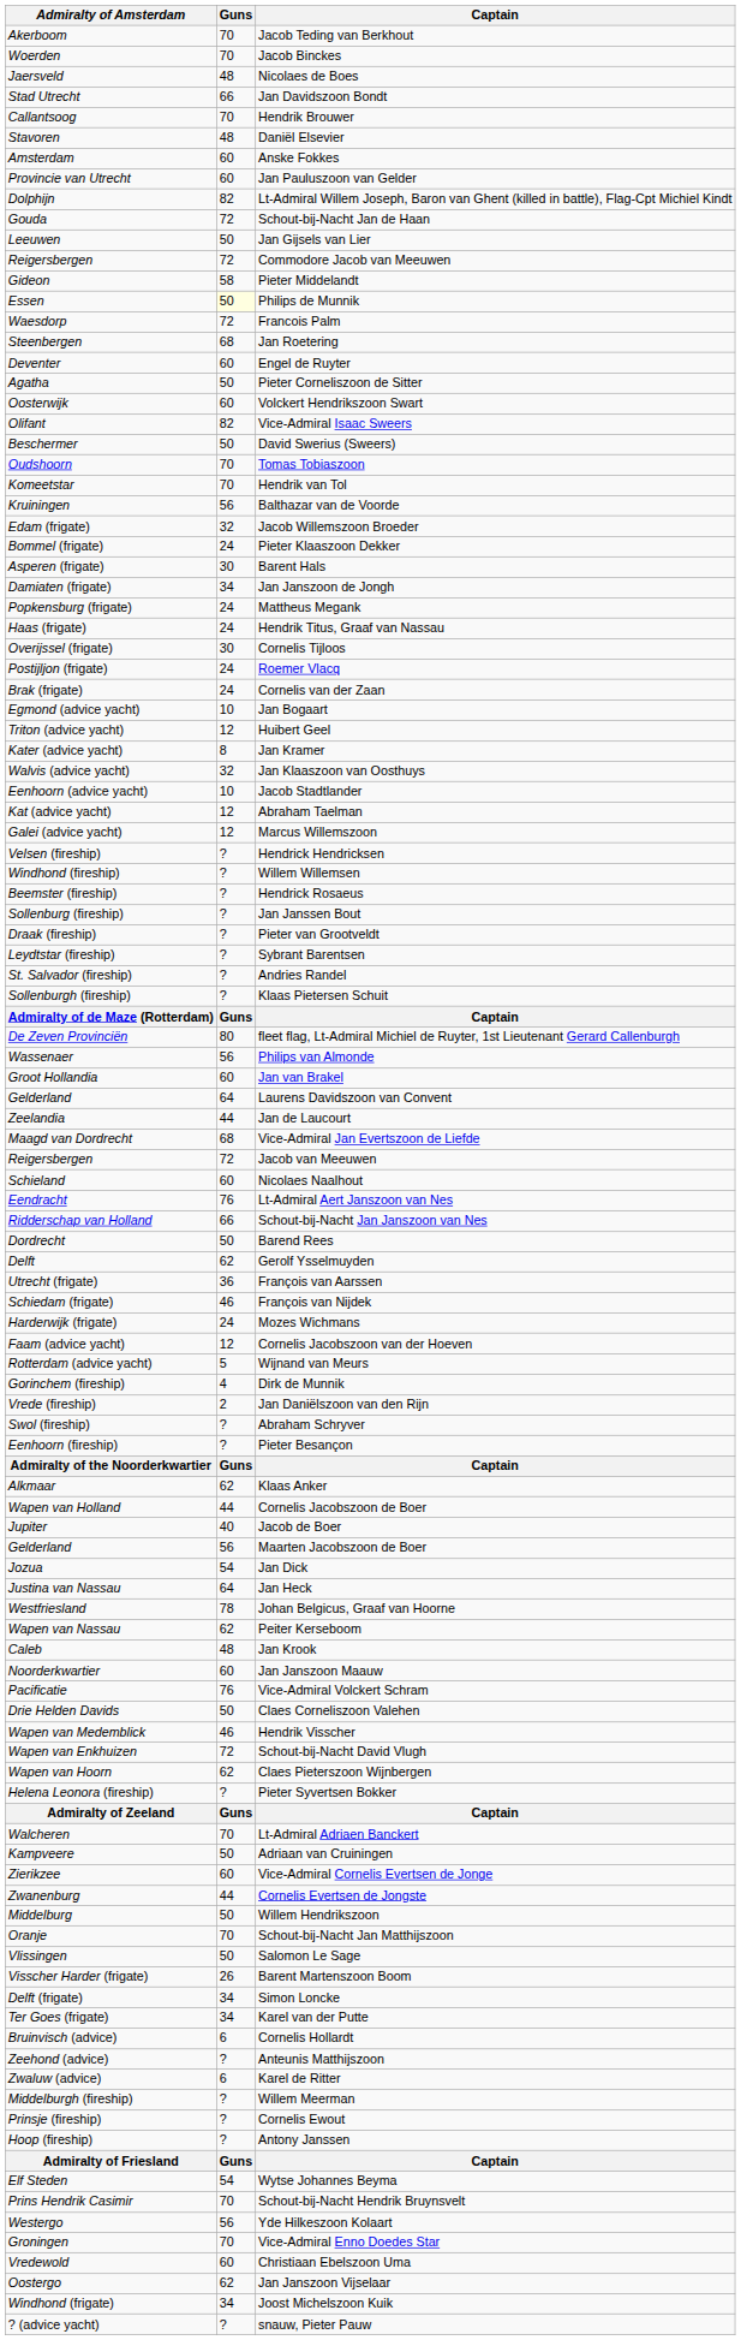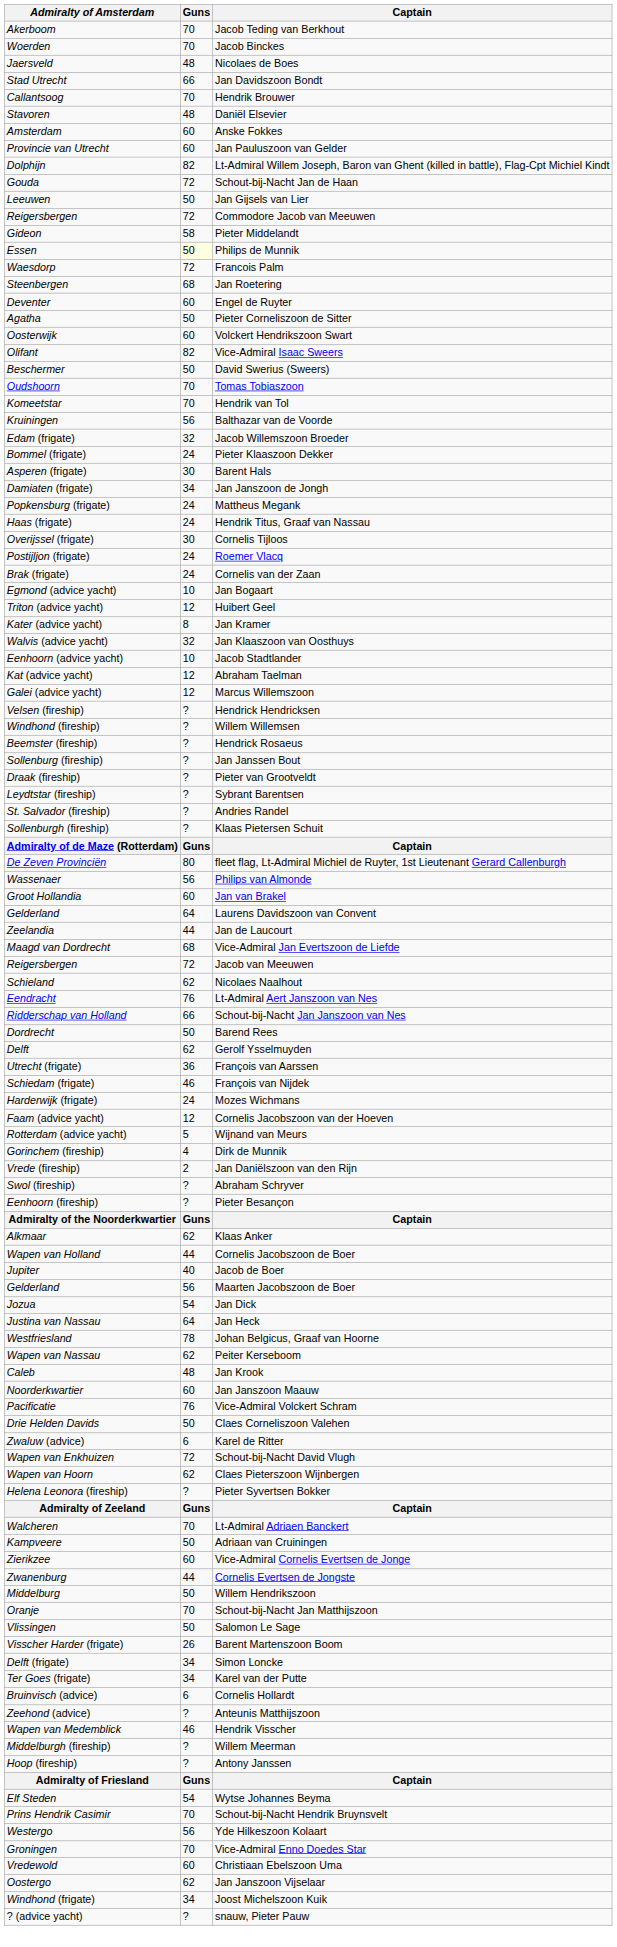 <table class="wikitable">
 <tr>
 <th><em>Admiralty of Amsterdam</em></th>
 <th>Guns</th>
 <th>Captain</th>
 </tr>
 <tr>
 <td><em>Akerboom</em></td>
 <td>70</td>
 <td>Jacob Teding van Berkhout</td>
 </tr>
 <tr>
 <td><em>Woerden</em></td>
 <td>70</td>
 <td>Jacob Binckes</td>
 </tr>
 <tr>
 <td><em>Jaersveld</em></td>
 <td>48</td>
 <td>Nicolaes de Boes</td>
 </tr>
 <tr>
 <td><em>Stad Utrecht</em></td>
 <td>66</td>
 <td>Jan Davidszoon Bondt</td>
 </tr>
 <tr>
 <td><em>Callantsoog</em></td>
 <td>70</td>
 <td>Hendrik Brouwer</td>
 </tr>
 <tr>
 <td><em>Stavoren</em></td>
 <td>48</td>
 <td>Daniël Elsevier</td>
 </tr>
 <tr>
 <td><em>Amsterdam</em></td>
 <td>60</td>
 <td>Anske Fokkes</td>
 </tr>
 <tr>
 <td><em>Provincie van Utrecht</em></td>
 <td>60</td>
 <td>Jan Pauluszoon van Gelder</td>
 </tr>
 <tr>
 <td><em>Dolphijn</em></td>
 <td>82</td>
 <td>Lt-Admiral Willem Joseph, Baron van Ghent (killed in battle), Flag-Cpt Michiel Kindt</td>
 </tr>
 <tr>
 <td><em>Gouda</em></td>
 <td>72</td>
 <td>Schout-bij-Nacht Jan de Haan</td>
 </tr>
 <tr>
 <td><em>Leeuwen</em></td>
 <td>50</td>
 <td>Jan Gijsels van Lier</td>
 </tr>
 <tr>
 <td><em>Reigersbergen</em></td>
 <td>72</td>
 <td>Commodore Jacob van Meeuwen</td>
 </tr>
 <tr>
 <td><em>Gideon</em></td>
 <td>58</td>
 <td>Pieter Middelandt</td>
 </tr>
 <tr>
 <td><em>Essen</em></td>
 <td style="background: lightyellow;">50</td>
 <td>Philips de Munnik</td>
 </tr>
 <tr>
 <td><em>Waesdorp</em></td>
 <td>72</td>
 <td>Francois Palm</td>
 </tr>
 <tr>
 <td><em>Steenbergen</em></td>
 <td>68</td>
 <td>Jan Roetering</td>
 </tr>
 <tr>
 <td><em>Deventer</em></td>
 <td>60</td>
 <td>Engel de Ruyter</td>
 </tr>
 <tr>
 <td><em>Agatha</em></td>
 <td>50</td>
 <td>Pieter Corneliszoon de Sitter</td>
 </tr>
 <tr>
 <td><em>Oosterwijk</em></td>
 <td>60</td>
 <td>Volckert Hendrikszoon Swart</td>
 </tr>
 <tr>
 <td><em>Olifant</em></td>
 <td>82</td>
 <td>Vice-Admiral <a href='#'>Isaac Sweers</a></td>
 </tr>
 <tr>
 <td><em>Beschermer</em></td>
 <td>50</td>
 <td>David Swerius (Sweers)</td>
 </tr>
 <tr>
 <td><a href='#'><em>Oudshoorn</em></a></td>
 <td>70</td>
 <td><a href='#'>Tomas Tobiaszoon</a></td>
 </tr>
 <tr>
 <td><em>Komeetstar</em></td>
 <td>70</td>
 <td>Hendrik van Tol</td>
 </tr>
 <tr>
 <td><em>Kruiningen</em></td>
 <td>56</td>
 <td>Balthazar van de Voorde</td>
 </tr>
 <tr>
 <td><em>Edam</em> (frigate)</td>
 <td>32</td>
 <td>Jacob Willemszoon Broeder</td>
 </tr>
 <tr>
 <td><em>Bommel</em> (frigate)</td>
 <td>24</td>
 <td>Pieter Klaaszoon Dekker</td>
 </tr>
 <tr>
 <td><em>Asperen</em> (frigate)</td>
 <td>30</td>
 <td>Barent Hals</td>
 </tr>
 <tr>
 <td><em>Damiaten</em> (frigate)</td>
 <td>34</td>
 <td>Jan Janszoon de Jongh</td>
 </tr>
 <tr>
 <td><em>Popkensburg</em> (frigate)</td>
 <td>24</td>
 <td>Mattheus Megank</td>
 </tr>
 <tr>
 <td><em>Haas</em> (frigate)</td>
 <td>24</td>
 <td>Hendrik Titus, Graaf van Nassau</td>
 </tr>
 <tr>
 <td><em>Overijssel</em> (frigate)</td>
 <td>30</td>
 <td>Cornelis Tijloos</td>
 </tr>
 <tr>
 <td><em>Postijljon</em> (frigate)</td>
 <td>24</td>
 <td><a href='#'>Roemer Vlacq</a></td>
 </tr>
 <tr>
 <td><em>Brak</em> (frigate)</td>
 <td>24</td>
 <td>Cornelis van der Zaan</td>
 </tr>
 <tr>
 <td><em>Egmond</em> (advice yacht)</td>
 <td>10</td>
 <td>Jan Bogaart</td>
 </tr>
 <tr>
 <td><em>Triton</em> (advice yacht)</td>
 <td>12</td>
 <td>Huibert Geel</td>
 </tr>
 <tr>
 <td><em>Kater</em> (advice yacht)</td>
 <td>8</td>
 <td>Jan Kramer</td>
 </tr>
 <tr>
 <td><em>Walvis</em> (advice yacht)</td>
 <td>32</td>
 <td>Jan Klaaszoon van Oosthuys</td>
 </tr>
 <tr>
 <td><em>Eenhoorn</em> (advice yacht)</td>
 <td>10</td>
 <td>Jacob Stadtlander</td>
 </tr>
 <tr>
 <td><em>Kat</em> (advice yacht)</td>
 <td>12</td>
 <td>Abraham Taelman</td>
 </tr>
 <tr>
 <td><em>Galei</em> (advice yacht)</td>
 <td>12</td>
 <td>Marcus Willemszoon</td>
 </tr>
 <tr>
 <td><em>Velsen</em> (fireship)</td>
 <td>?</td>
 <td>Hendrick Hendricksen</td>
 </tr>
 <tr>
 <td><em>Windhond</em> (fireship)</td>
 <td>?</td>
 <td>Willem Willemsen</td>
 </tr>
 <tr>
 <td><em>Beemster</em> (fireship)</td>
 <td>?</td>
 <td>Hendrick Rosaeus</td>
 </tr>
 <tr>
 <td><em>Sollenburg</em> (fireship)</td>
 <td>?</td>
 <td>Jan Janssen Bout</td>
 </tr>
 <tr>
 <td><em>Draak</em> (fireship)</td>
 <td>?</td>
 <td>Pieter van Grootveldt</td>
 </tr>
 <tr>
 <td><em>Leydtstar</em> (fireship)</td>
 <td>?</td>
 <td>Sybrant Barentsen</td>
 </tr>
 <tr>
 <td><em>St. Salvador</em> (fireship)</td>
 <td>?</td>
 <td>Andries Randel</td>
 </tr>
 <tr>
 <td><em>Sollenburgh</em> (fireship)</td>
 <td>?</td>
 <td>Klaas Pietersen Schuit</td>
 </tr>
 <tr>
 <th><a href='#'>Admiralty of de Maze</a> (Rotterdam)</th>
 <th>Guns</th>
 <th>Captain</th>
 </tr>
 <tr>
 <td><em><a href='#'>De Zeven Provinciën</a></em></td>
 <td>80</td>
 <td>fleet flag, Lt-Admiral Michiel de Ruyter, 1st Lieutenant <a href='#'>Gerard Callenburgh</a></td>
 </tr>
 <tr>
 <td><em>Wassenaer</em></td>
 <td>56</td>
 <td><a href='#'>Philips van Almonde</a></td>
 </tr>
 <tr>
 <td><em>Groot Hollandia</em></td>
 <td>60</td>
 <td><a href='#'>Jan van Brakel</a></td>
 </tr>
 <tr>
 <td><em>Gelderland</em></td>
 <td>64</td>
 <td>Laurens Davidszoon van Convent</td>
 </tr>
 <tr>
 <td><em>Zeelandia</em></td>
 <td>44</td>
 <td>Jan de Laucourt</td>
 </tr>
 <tr>
 <td><em>Maagd van Dordrecht</em></td>
 <td>68</td>
 <td>Vice-Admiral <a href='#'>Jan Evertszoon de Liefde</a></td>
 </tr>
 <tr>
 <td><em>Reigersbergen</em></td>
 <td>72</td>
 <td>Jacob van Meeuwen</td>
 </tr>
 <tr>
 <td><em>Schieland</em></td>
-<td>60</td>
+<td>62</td>
 <td>Nicolaes Naalhout</td>
 </tr>
 <tr>
 <td><em><a href='#'>Eendracht</a></em></td>
 <td>76</td>
 <td>Lt-Admiral <a href='#'>Aert Janszoon van Nes</a></td>
 </tr>
 <tr>
 <td><em><a href='#'>Ridderschap van Holland</a></em></td>
 <td>66</td>
 <td>Schout-bij-Nacht <a href='#'>Jan Janszoon van Nes</a></td>
 </tr>
 <tr>
 <td><em>Dordrecht</em></td>
 <td>50</td>
 <td>Barend Rees</td>
 </tr>
 <tr>
 <td><em>Delft</em></td>
 <td>62</td>
 <td>Gerolf Ysselmuyden</td>
 </tr>
 <tr>
 <td><em>Utrecht</em> (frigate)</td>
 <td>36</td>
 <td>François van Aarssen</td>
 </tr>
 <tr>
 <td><em>Schiedam</em> (frigate)</td>
 <td>46</td>
 <td>François van Nijdek</td>
 </tr>
 <tr>
 <td><em>Harderwijk</em> (frigate)</td>
 <td>24</td>
 <td>Mozes Wichmans</td>
 </tr>
 <tr>
 <td><em>Faam</em> (advice yacht)</td>
 <td>12</td>
 <td>Cornelis Jacobszoon van der Hoeven</td>
 </tr>
 <tr>
 <td><em>Rotterdam</em> (advice yacht)</td>
 <td>5</td>
 <td>Wijnand van Meurs</td>
 </tr>
 <tr>
 <td><em>Gorinchem</em> (fireship)</td>
 <td>4</td>
 <td>Dirk de Munnik</td>
 </tr>
 <tr>
 <td><em>Vrede</em> (fireship)</td>
 <td>2</td>
 <td>Jan Daniëlszoon van den Rijn</td>
 </tr>
 <tr>
 <td><em>Swol</em> (fireship)</td>
 <td>?</td>
 <td>Abraham Schryver</td>
 </tr>
 <tr>
 <td><em>Eenhoorn</em> (fireship)</td>
 <td>?</td>
 <td>Pieter Besançon</td>
 </tr>
 <tr>
 <th>Admiralty of the Noorderkwartier</th>
 <th>Guns</th>
 <th>Captain</th>
 </tr>
 <tr>
 <td><em>Alkmaar</em></td>
 <td>62</td>
 <td>Klaas Anker</td>
 </tr>
 <tr>
 <td><em>Wapen van Holland</em></td>
 <td>44</td>
 <td>Cornelis Jacobszoon de Boer</td>
 </tr>
 <tr>
 <td><em>Jupiter</em></td>
 <td>40</td>
 <td>Jacob de Boer</td>
 </tr>
 <tr>
 <td><em>Gelderland</em></td>
 <td>56</td>
 <td>Maarten Jacobszoon de Boer</td>
 </tr>
 <tr>
 <td><em>Jozua</em></td>
 <td>54</td>
 <td>Jan Dick</td>
 </tr>
 <tr>
 <td><em>Justina van Nassau</em></td>
 <td>64</td>
 <td>Jan Heck</td>
 </tr>
 <tr>
 <td><em>Westfriesland</em></td>
 <td>78</td>
 <td>Johan Belgicus, Graaf van Hoorne</td>
 </tr>
 <tr>
 <td><em>Wapen van Nassau</em></td>
 <td>62</td>
 <td>Peiter Kerseboom</td>
 </tr>
 <tr>
 <td><em>Caleb</em></td>
 <td>48</td>
 <td>Jan Krook</td>
 </tr>
 <tr>
 <td><em>Noorderkwartier</em></td>
 <td>60</td>
 <td>Jan Janszoon Maauw</td>
 </tr>
 <tr>
 <td><em>Pacificatie</em></td>
 <td>76</td>
 <td>Vice-Admiral Volckert Schram</td>
 </tr>
 <tr>
 <td><em>Drie Helden Davids</em></td>
 <td>50</td>
 <td>Claes Corneliszoon Valehen</td>
 </tr>
 <tr>
-<td><em>Wapen van Medemblick</em></td>
-<td>46</td>
-<td>Hendrik Visscher</td>
+<td><em>Zwaluw</em> (advice)</td>
+<td>6</td>
+<td>Karel de Ritter</td>
 </tr>
 <tr>
 <td><em>Wapen van Enkhuizen</em></td>
 <td>72</td>
 <td>Schout-bij-Nacht David Vlugh</td>
 </tr>
 <tr>
 <td><em>Wapen van Hoorn</em></td>
 <td>62</td>
 <td>Claes Pieterszoon Wijnbergen</td>
 </tr>
 <tr>
 <td><em>Helena Leonora</em> (fireship)</td>
 <td>?</td>
 <td>Pieter Syvertsen Bokker</td>
 </tr>
 <tr>
 <th>Admiralty of Zeeland</th>
 <th>Guns</th>
 <th>Captain</th>
 </tr>
 <tr>
 <td><em>Walcheren</em></td>
 <td>70</td>
 <td>Lt-Admiral <a href='#'>Adriaen Banckert</a></td>
 </tr>
 <tr>
 <td><em>Kampveere</em></td>
 <td>50</td>
 <td>Adriaan van Cruiningen</td>
 </tr>
 <tr>
 <td><em>Zierikzee</em></td>
 <td>60</td>
 <td>Vice-Admiral <a href='#'>Cornelis Evertsen de Jonge</a></td>
 </tr>
 <tr>
 <td><em>Zwanenburg</em></td>
 <td>44</td>
 <td><a href='#'>Cornelis Evertsen de Jongste</a></td>
 </tr>
 <tr>
 <td><em>Middelburg</em></td>
 <td>50</td>
 <td>Willem Hendrikszoon</td>
 </tr>
 <tr>
 <td><em>Oranje</em></td>
 <td>70</td>
 <td>Schout-bij-Nacht Jan Matthijszoon</td>
 </tr>
 <tr>
 <td><em>Vlissingen</em></td>
 <td>50</td>
 <td>Salomon Le Sage</td>
 </tr>
 <tr>
 <td><em>Visscher Harder</em> (frigate)</td>
 <td>26</td>
 <td>Barent Martenszoon Boom</td>
 </tr>
 <tr>
 <td><em>Delft</em> (frigate)</td>
 <td>34</td>
 <td>Simon Loncke</td>
 </tr>
 <tr>
 <td><em>Ter Goes</em> (frigate)</td>
 <td>34</td>
 <td>Karel van der Putte</td>
 </tr>
 <tr>
 <td><em>Bruinvisch</em> (advice)</td>
 <td>6</td>
 <td>Cornelis Hollardt</td>
 </tr>
 <tr>
 <td><em>Zeehond</em> (advice)</td>
 <td>?</td>
 <td>Anteunis Matthijszoon</td>
 </tr>
 <tr>
-<td><em>Zwaluw</em> (advice)</td>
-<td>6</td>
-<td>Karel de Ritter</td>
+<td><em>Wapen van Medemblick</em></td>
+<td>46</td>
+<td>Hendrik Visscher</td>
 </tr>
 <tr>
 <td><em>Middelburgh</em> (fireship)</td>
 <td>?</td>
 <td>Willem Meerman</td>
-</tr>
-<tr>
-<td><em>Prinsje</em> (fireship)</td>
-<td>?</td>
-<td>Cornelis Ewout</td>
 </tr>
 <tr>
 <td><em>Hoop</em> (fireship)</td>
 <td>?</td>
 <td>Antony Janssen</td>
 </tr>
 <tr>
 <th>Admiralty of Friesland</th>
 <th>Guns</th>
 <th>Captain</th>
 </tr>
 <tr>
 <td><em>Elf Steden</em></td>
 <td>54</td>
 <td>Wytse Johannes Beyma</td>
 </tr>
 <tr>
 <td><em>Prins Hendrik Casimir</em></td>
 <td>70</td>
 <td>Schout-bij-Nacht Hendrik Bruynsvelt</td>
 </tr>
 <tr>
 <td><em>Westergo</em></td>
 <td>56</td>
 <td>Yde Hilkeszoon Kolaart</td>
 </tr>
 <tr>
 <td><em>Groningen</em></td>
 <td>70</td>
 <td>Vice-Admiral <a href='#'>Enno Doedes Star</a></td>
 </tr>
 <tr>
 <td><em>Vredewold</em></td>
 <td>60</td>
 <td>Christiaan Ebelszoon Uma</td>
 </tr>
 <tr>
 <td><em>Oostergo</em></td>
 <td>62</td>
 <td>Jan Janszoon Vijselaar</td>
 </tr>
 <tr>
 <td><em>Windhond</em> (frigate)</td>
 <td>34</td>
 <td>Joost Michelszoon Kuik</td>
 </tr>
 <tr>
 <td>? (advice yacht)</td>
 <td>?</td>
 <td>snauw, Pieter Pauw</td>
 </tr>
 </table>
